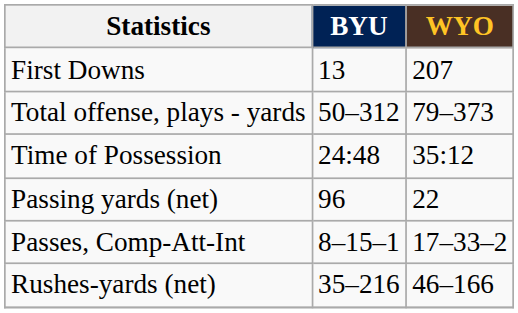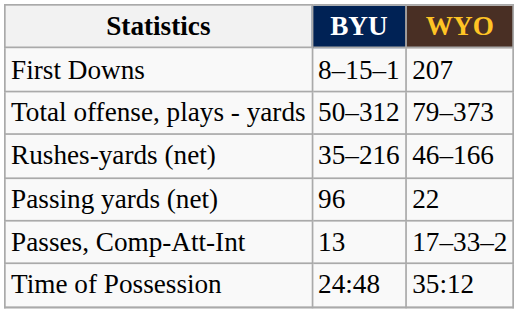 <table class="wikitable">
 <tr>
 <th>Statistics</th>
 <th style="background:#002255; color:white">BYU</th>
 <th style="background:#492f24; color:#ffc425">WYO</th>
 </tr>
 <tr>
 <td>First Downs</td>
-<td>13</td>
+<td>8–15–1</td>
 <td>207</td>
 </tr>
 <tr>
 <td>Total offense, plays - yards</td>
 <td>50–312</td>
 <td>79–373</td>
 </tr>
 <tr>
-<td>Time of Possession</td>
-<td>24:48</td>
-<td>35:12</td>
+<td>Rushes-yards (net)</td>
+<td>35–216</td>
+<td>46–166</td>
 </tr>
 <tr>
 <td>Passing yards (net)</td>
 <td>96</td>
 <td>22</td>
 </tr>
 <tr>
 <td>Passes, Comp-Att-Int</td>
-<td>8–15–1</td>
+<td>13</td>
 <td>17–33–2</td>
 </tr>
 <tr>
-<td>Rushes-yards (net)</td>
-<td>35–216</td>
-<td>46–166</td>
+<td>Time of Possession</td>
+<td>24:48</td>
+<td>35:12</td>
 </tr>
 <tr>
 </tr>
 </table>
